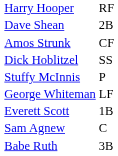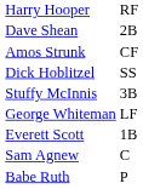 <table>
 <tr>
 <td><a href='#'>Harry Hooper</a></td>
 <td>RF</td>
 </tr>
 <tr>
 <td><a href='#'>Dave Shean</a></td>
 <td>2B</td>
 </tr>
 <tr>
 <td><a href='#'>Amos Strunk</a></td>
 <td>CF</td>
 </tr>
 <tr>
 <td><a href='#'>Dick Hoblitzel</a></td>
 <td>SS</td>
 </tr>
 <tr>
 <td><a href='#'>Stuffy McInnis</a></td>
-<td>P</td>
+<td>3B</td>
 </tr>
 <tr>
 <td><a href='#'>George Whiteman</a></td>
 <td>LF</td>
 </tr>
 <tr>
 <td><a href='#'>Everett Scott</a></td>
 <td>1B</td>
 </tr>
 <tr>
 <td><a href='#'>Sam Agnew</a></td>
 <td>C</td>
 </tr>
 <tr>
 <td><a href='#'>Babe Ruth</a></td>
-<td>3B</td>
+<td>P</td>
 </tr>
 <tr>
 </tr>
 </table>
